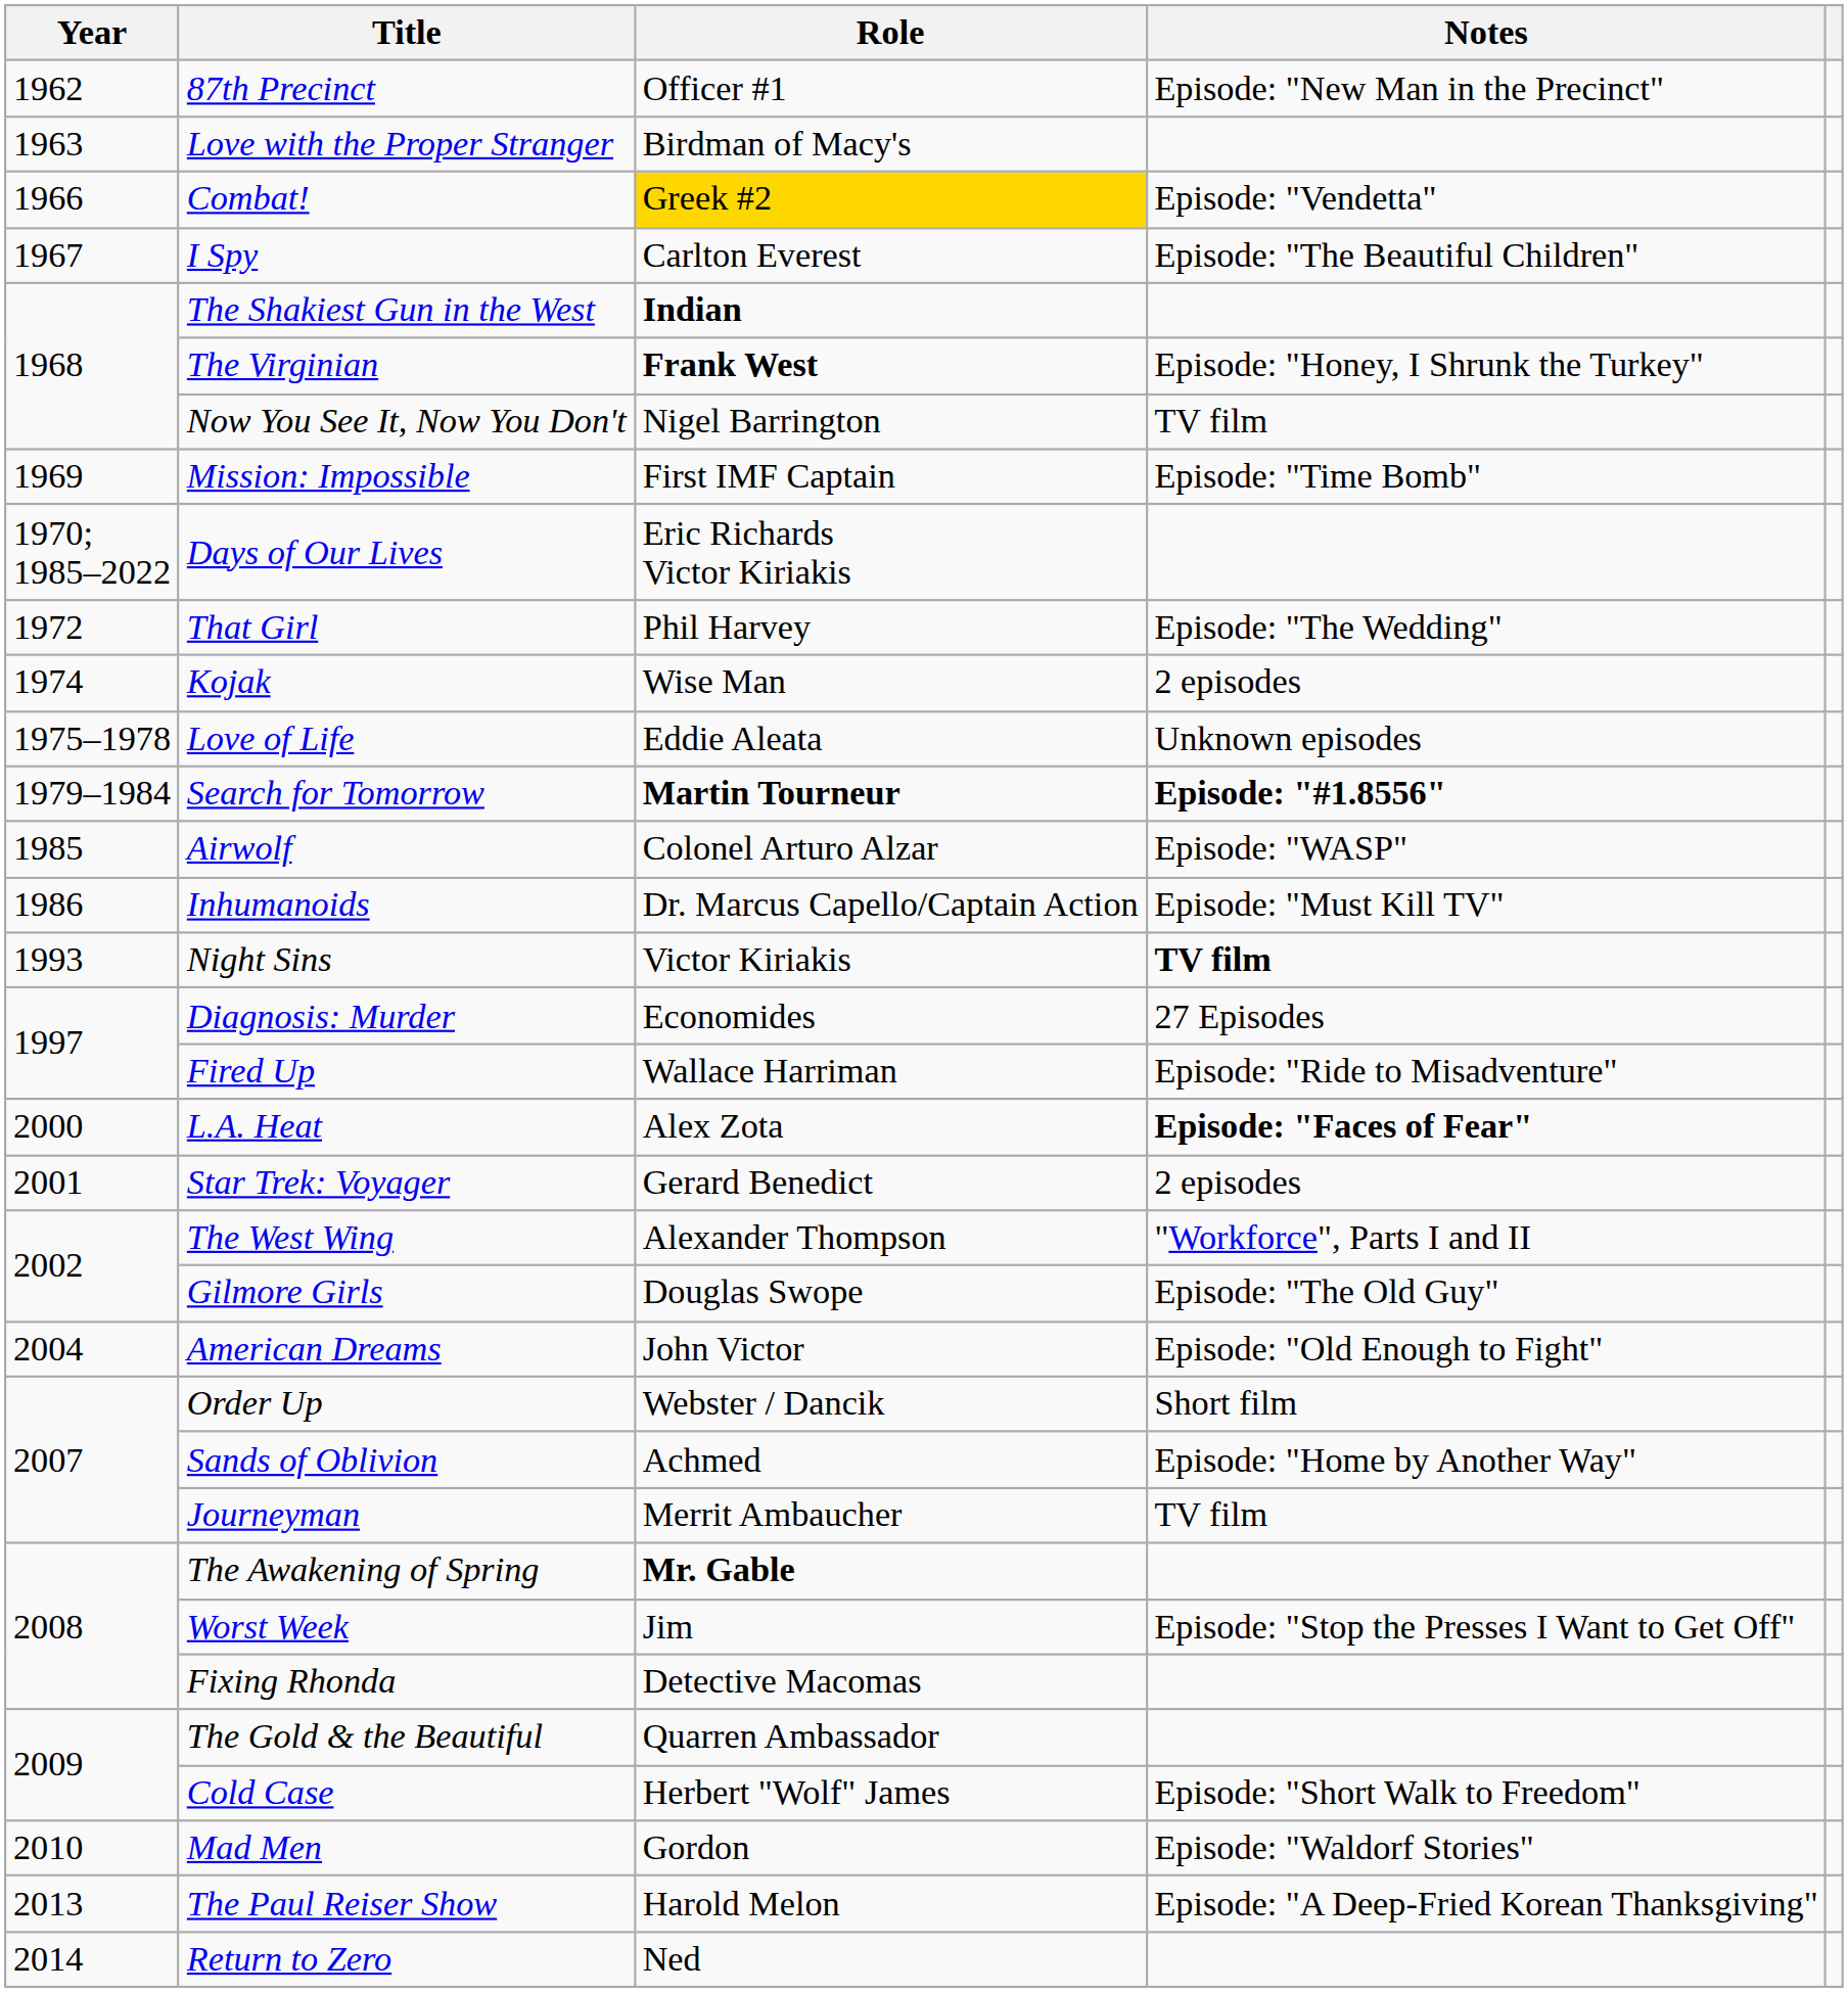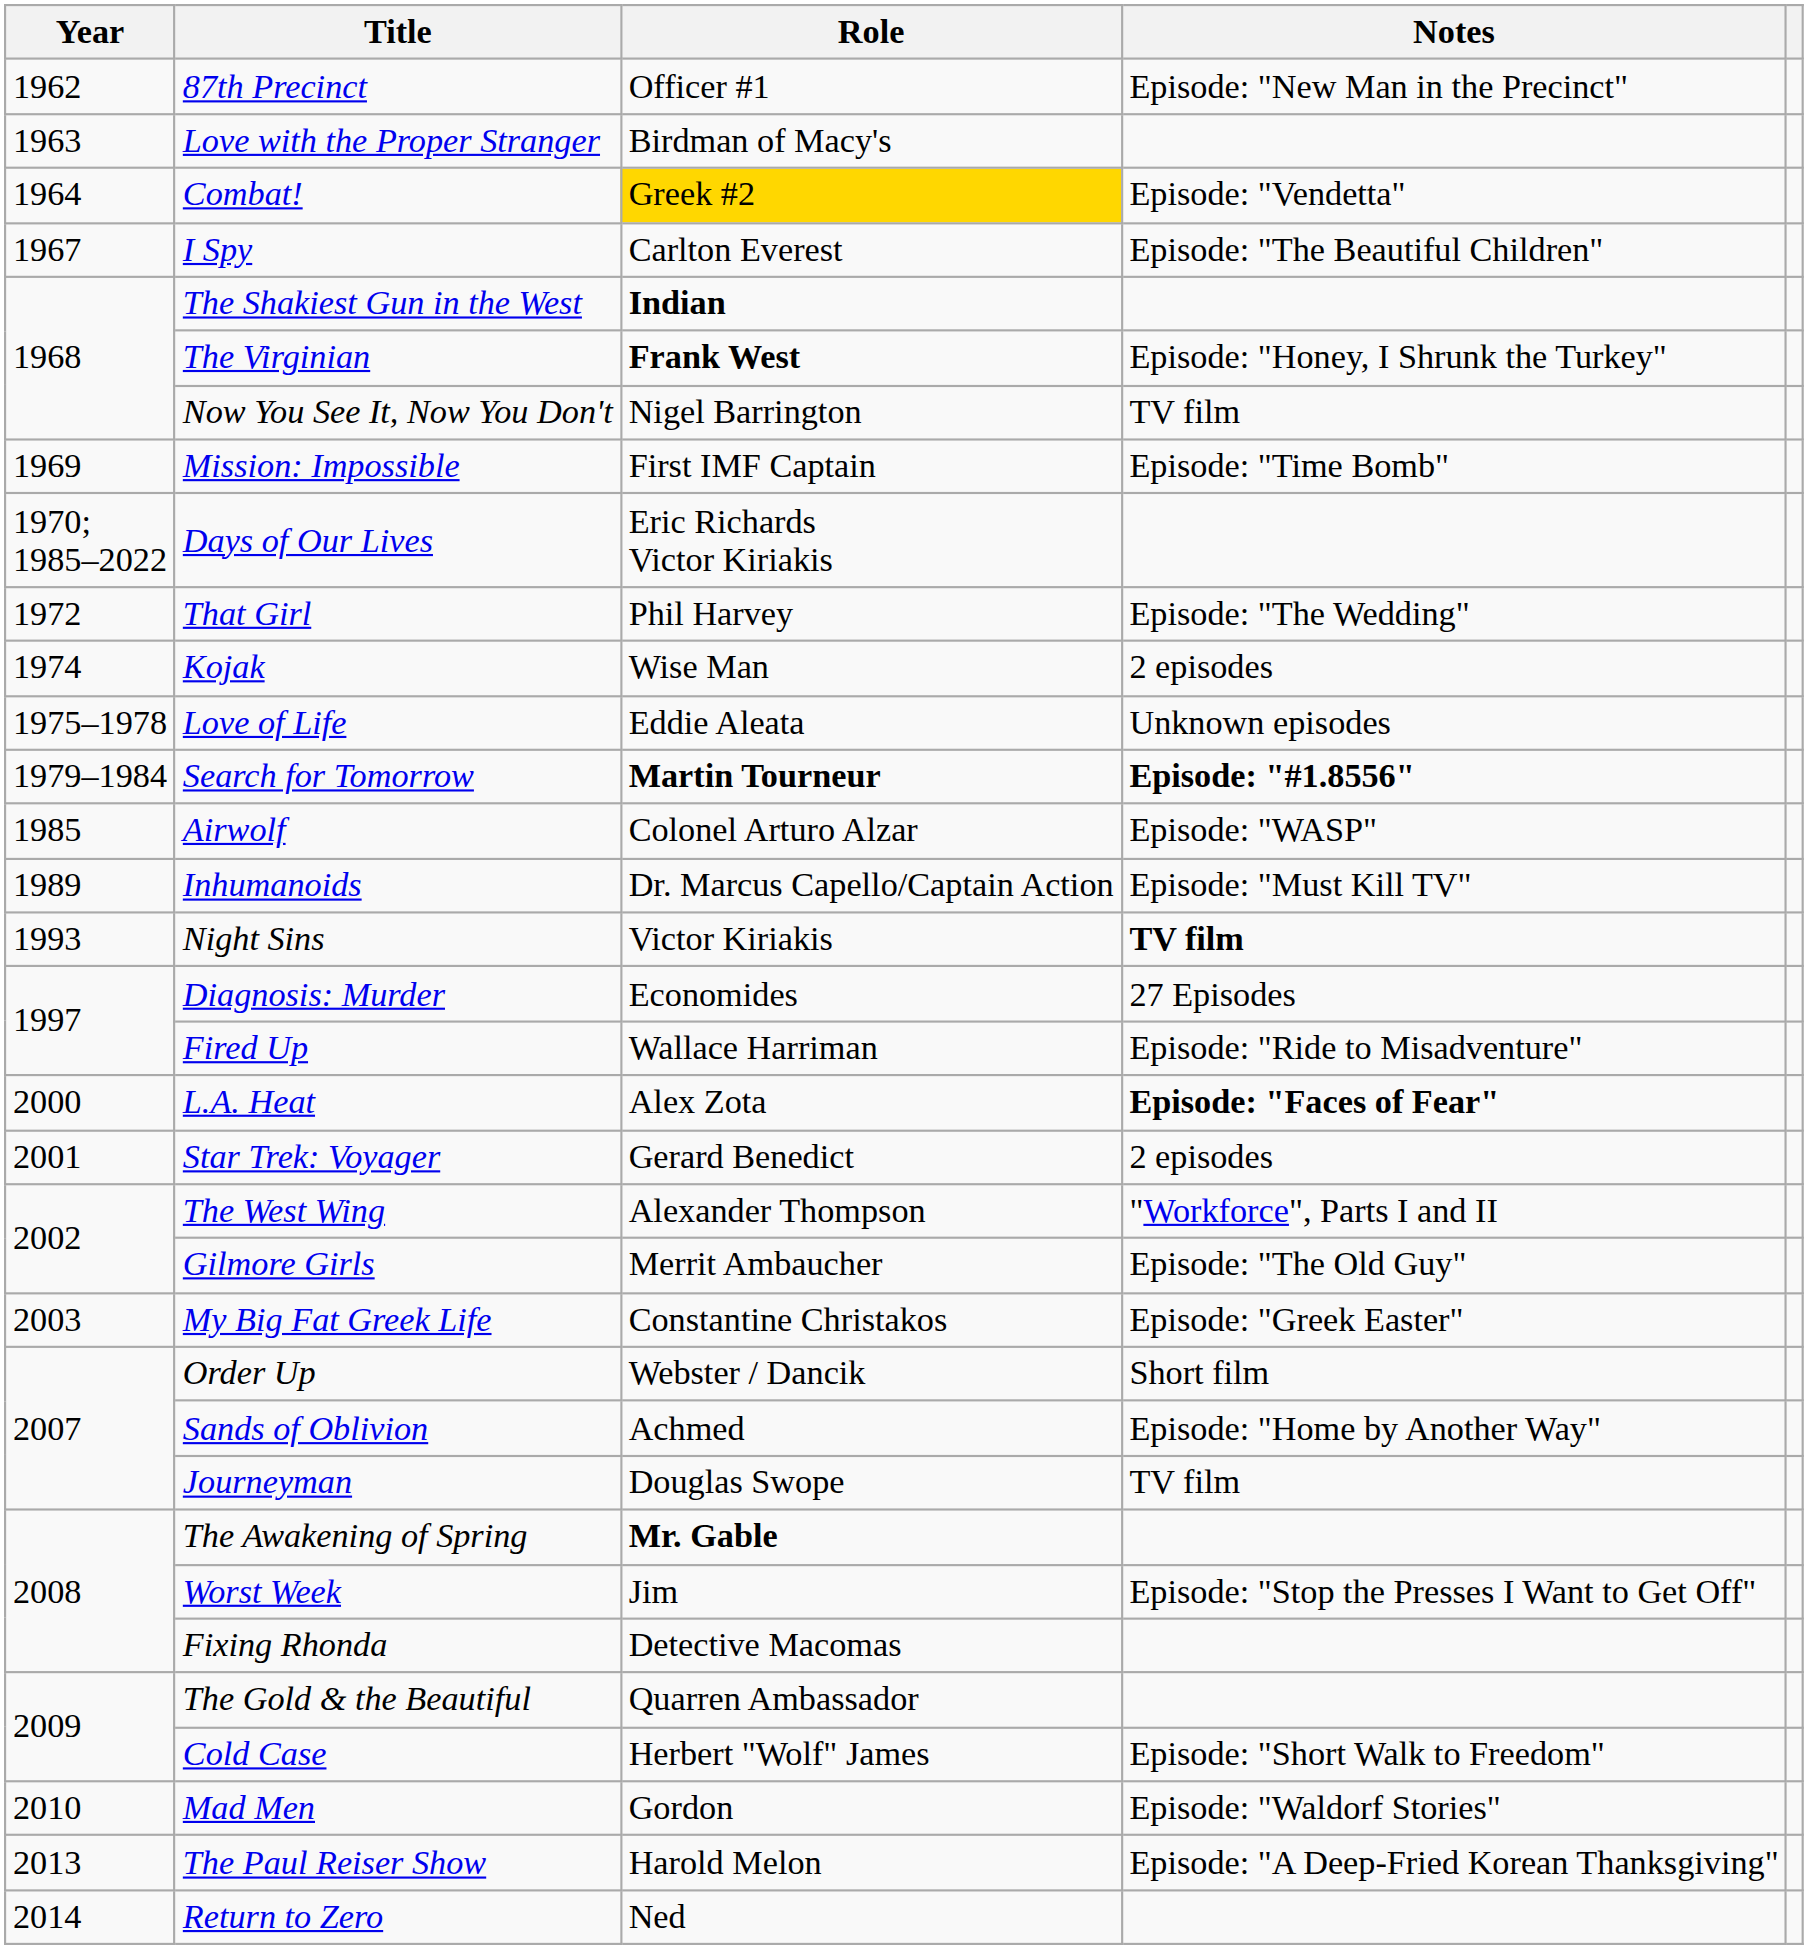 <table class="wikitable sortable">
 <tr>
 <th>Year</th>
 <th>Title</th>
 <th>Role</th>
 <th class="unsortable">Notes</th>
 <th scope="col" class="unsortable"></th>
 </tr>
 <tr>
 <td>1962</td>
 <td><em><a href='#'>87th Precinct</a></em></td>
 <td>Officer #1</td>
 <td>Episode: "New Man in the Precinct"</td>
 <td></td>
 </tr>
 <tr>
 <td>1963</td>
 <td><em><a href='#'>Love with the Proper Stranger</a></em></td>
 <td>Birdman of Macy's</td>
 <td></td>
 <td></td>
 </tr>
 <tr>
-<td>1966</td>
+<td>1964</td>
 <td><em><a href='#'>Combat!</a></em></td>
 <td style="background: gold;">Greek #2</td>
 <td>Episode: "Vendetta"</td>
 <td></td>
 </tr>
 <tr>
 <td>1967</td>
 <td><em><a href='#'>I Spy</a></em></td>
 <td>Carlton Everest</td>
 <td>Episode: "The Beautiful Children"</td>
 <td></td>
 </tr>
 <tr>
 <td rowspan="3">1968</td>
 <td><em><a href='#'>The Shakiest Gun in the West</a></em></td>
 <td><strong>Indian</strong></td>
 <td></td>
 </tr>
 <tr>
 <td><em><a href='#'>The Virginian</a></em></td>
 <td><strong>Frank West</strong></td>
 <td>Episode: "Honey, I Shrunk the Turkey"</td>
 <td></td>
 </tr>
 <tr>
 <td><em>Now You See It, Now You Don't</em></td>
 <td>Nigel Barrington</td>
 <td>TV film</td>
 <td></td>
 </tr>
 <tr>
 <td>1969</td>
 <td><em><a href='#'>Mission: Impossible</a></em></td>
 <td>First IMF Captain</td>
 <td>Episode: "Time Bomb"</td>
 <td></td>
 </tr>
 <tr>
 <td>1970; <br>1985–2022</td>
 <td><em><a href='#'>Days of Our Lives</a></em></td>
 <td>Eric Richards <br>Victor Kiriakis</td>
 <td></td>
 <td></td>
 </tr>
 <tr>
 <td>1972</td>
 <td><em><a href='#'>That Girl</a></em></td>
 <td>Phil Harvey</td>
 <td>Episode: "The Wedding"</td>
 <td></td>
 </tr>
 <tr>
 <td>1974</td>
 <td><em><a href='#'>Kojak</a></em></td>
 <td>Wise Man</td>
 <td>2 episodes</td>
 <td></td>
 </tr>
 <tr>
 <td>1975–1978</td>
 <td><em><a href='#'>Love of Life</a></em></td>
 <td>Eddie Aleata</td>
 <td>Unknown episodes</td>
 <td></td>
 </tr>
 <tr>
 <td>1979–1984</td>
 <td><em><a href='#'>Search for Tomorrow</a></em></td>
 <td><strong>Martin Tourneur</strong></td>
 <td><strong>Episode: "#1.8556"</strong></td>
 <td></td>
 </tr>
 <tr>
 <td>1985</td>
 <td><em><a href='#'>Airwolf</a></em></td>
 <td>Colonel Arturo Alzar</td>
 <td>Episode: "WASP"</td>
 <td></td>
 </tr>
 <tr>
-<td>1986</td>
+<td>1989</td>
 <td><em><a href='#'>Inhumanoids</a></em></td>
 <td>Dr. Marcus Capello/Captain Action</td>
 <td>Episode: "Must Kill TV"</td>
 <td></td>
 </tr>
 <tr>
 <td>1993</td>
 <td><em>Night Sins</em></td>
 <td>Victor Kiriakis</td>
 <td><strong>TV film</strong></td>
 <td></td>
 </tr>
 <tr>
 <td rowspan="2">1997</td>
 <td><em><a href='#'>Diagnosis: Murder</a></em></td>
 <td>Economides</td>
 <td>27 Episodes</td>
 <td></td>
 </tr>
 <tr>
 <td><em><a href='#'>Fired Up</a></em></td>
 <td>Wallace Harriman</td>
 <td>Episode: "Ride to Misadventure"</td>
 <td></td>
 </tr>
 <tr>
 <td>2000</td>
 <td><em><a href='#'>L.A. Heat</a></em></td>
 <td>Alex Zota</td>
 <td><strong>Episode: "Faces of Fear"</strong></td>
 <td></td>
 </tr>
 <tr>
 <td>2001</td>
 <td><em><a href='#'>Star Trek: Voyager</a></em></td>
 <td>Gerard Benedict</td>
 <td>2 episodes</td>
 <td></td>
 </tr>
 <tr>
 <td rowspan="2">2002</td>
 <td><em><a href='#'>The West Wing</a></em></td>
 <td>Alexander Thompson</td>
 <td>"<a href='#'>Workforce</a>", Parts I and II</td>
 <td></td>
 </tr>
 <tr>
 <td><em><a href='#'>Gilmore Girls</a></em></td>
-<td>Douglas Swope</td>
+<td>Merrit Ambaucher</td>
 <td>Episode: "The Old Guy"</td>
 <td></td>
 </tr>
 <tr>
-<td>2004</td>
-<td><em><a href='#'>American Dreams</a></em></td>
-<td>John Victor</td>
-<td>Episode: "Old Enough to Fight"</td>
+<td>2003</td>
+<td><em><a href='#'>My Big Fat Greek Life</a></em></td>
+<td>Constantine Christakos</td>
+<td>Episode: "Greek Easter"</td>
 <td></td>
 </tr>
 <tr>
 <td rowspan="3">2007</td>
 <td><em>Order Up</em></td>
 <td>Webster / Dancik</td>
 <td>Short film</td>
 <td></td>
 </tr>
 <tr>
 <td><em><a href='#'>Sands of Oblivion</a></em></td>
 <td>Achmed</td>
 <td>Episode: "Home by Another Way"</td>
 <td></td>
 </tr>
 <tr>
 <td><em><a href='#'>Journeyman</a></em></td>
-<td>Merrit Ambaucher</td>
+<td>Douglas Swope</td>
 <td>TV film</td>
 <td></td>
 </tr>
 <tr>
 <td rowspan=3>2008</td>
 <td><em>The Awakening of Spring</em></td>
 <td><strong>Mr. Gable</strong></td>
 <td></td>
 </tr>
 <tr>
 <td><em><a href='#'>Worst Week</a></em></td>
 <td>Jim</td>
 <td>Episode: "Stop the Presses I Want to Get Off"</td>
 <td></td>
 </tr>
 <tr>
 <td><em>Fixing Rhonda</em></td>
 <td>Detective Macomas</td>
 <td></td>
 <td></td>
 </tr>
 <tr>
 <td rowspan="2">2009</td>
 <td><em>The Gold & the Beautiful</em></td>
 <td>Quarren Ambassador</td>
 <td></td>
 <td></td>
 </tr>
 <tr>
 <td><em><a href='#'>Cold Case</a></em></td>
 <td>Herbert "Wolf" James</td>
 <td>Episode: "Short Walk to Freedom"</td>
 <td></td>
 </tr>
 <tr>
 <td>2010</td>
 <td><em><a href='#'>Mad Men</a></em></td>
 <td>Gordon</td>
 <td>Episode: "Waldorf Stories"</td>
 <td></td>
 </tr>
 <tr>
 <td>2013</td>
 <td><em><a href='#'>The Paul Reiser Show</a></em></td>
 <td>Harold Melon</td>
 <td>Episode: "A Deep-Fried Korean Thanksgiving"</td>
 <td></td>
 </tr>
 <tr>
 <td>2014</td>
 <td><em><a href='#'>Return to Zero</a></em></td>
 <td>Ned</td>
 <td></td>
 <td></td>
 </tr>
 </table>
